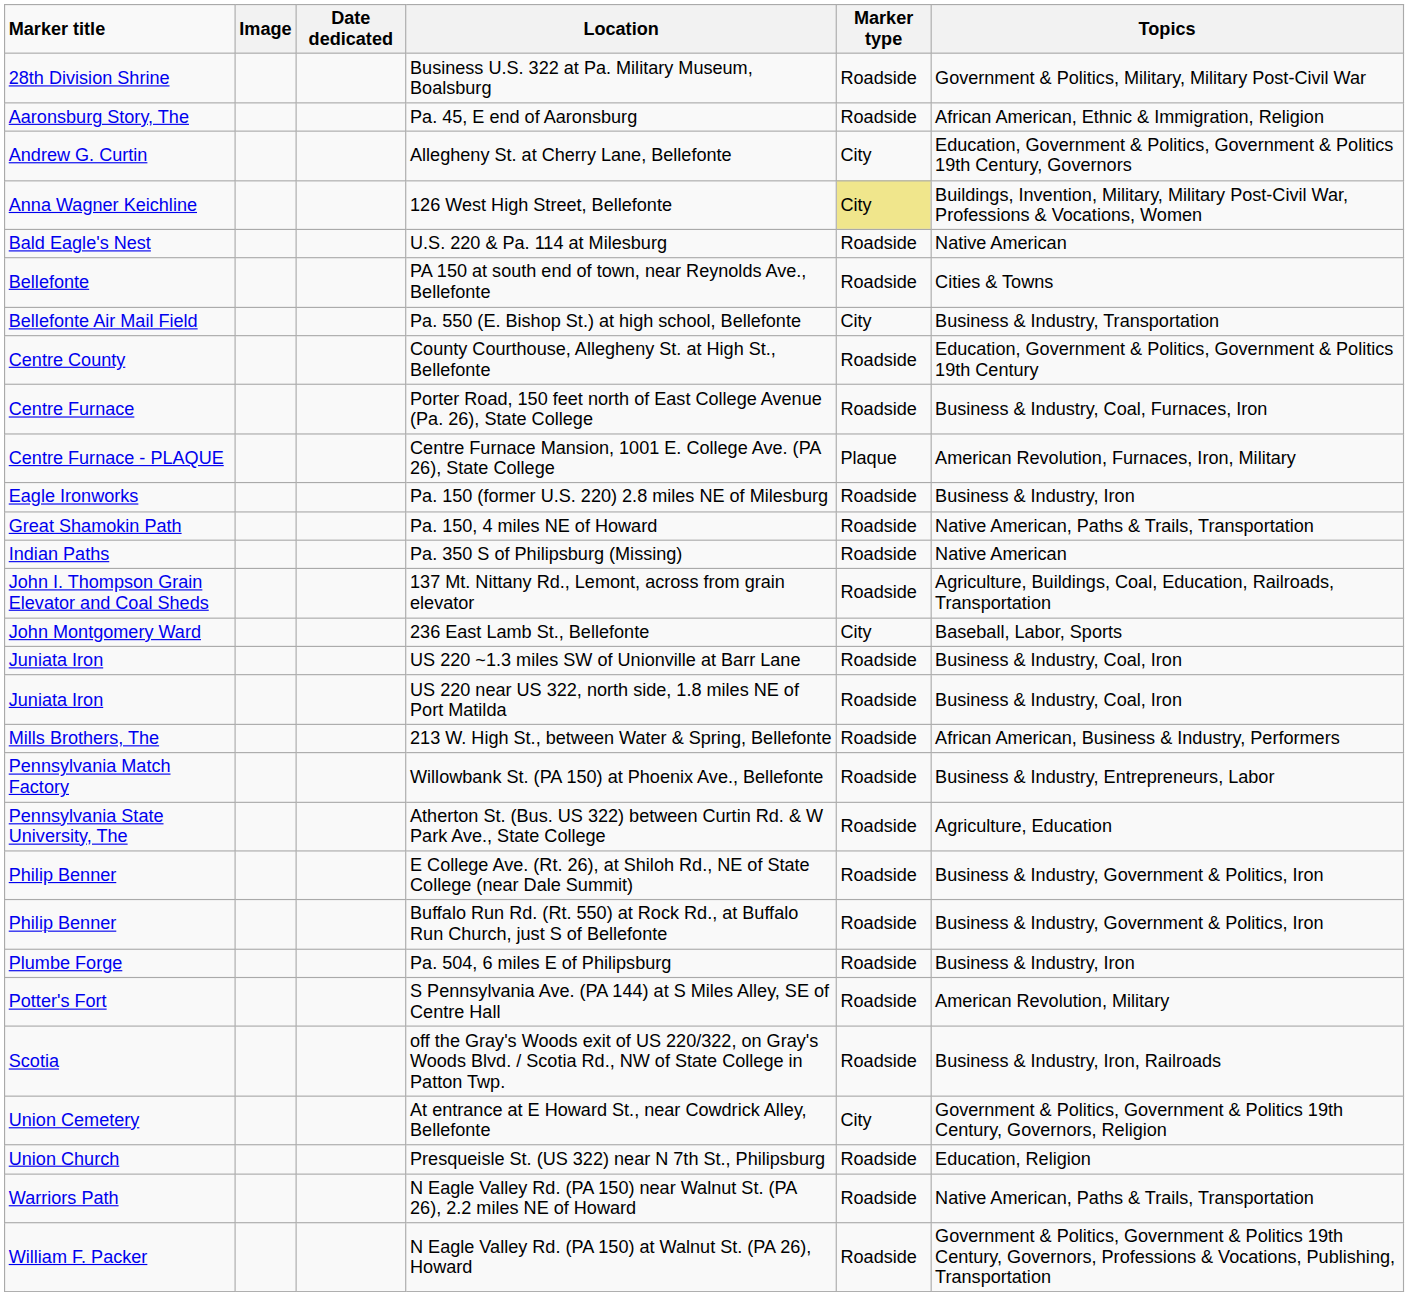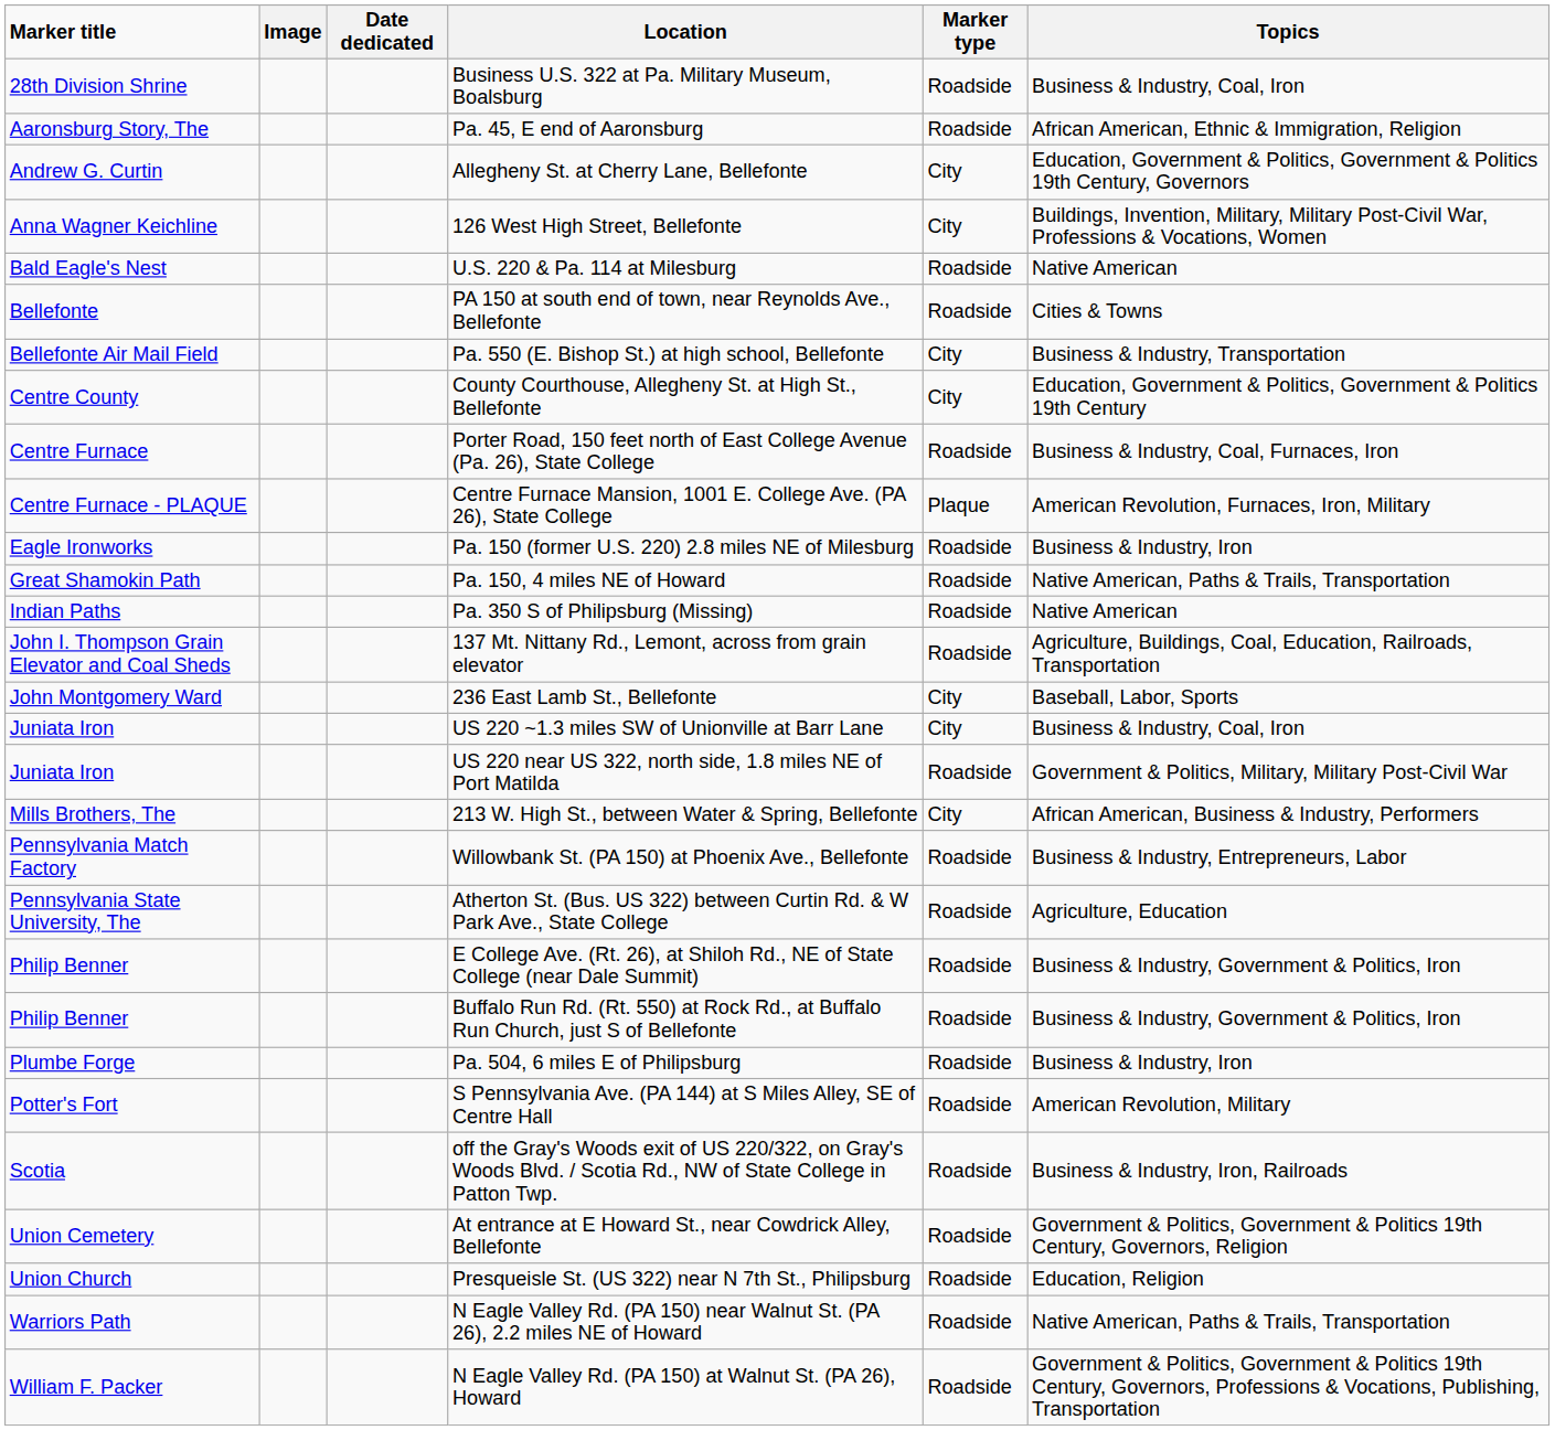 <table class="wikitable sortable" style="width:98%">
 <tr>
 <td><strong>Marker title</strong></td>
 <th class="unsortable"><strong>Image</strong></th>
 <th><strong>Date dedicated</strong></th>
 <th><strong>Location</strong></th>
 <th><strong>Marker type</strong></th>
 <th><strong>Topics</strong></th>
 </tr>
 <tr ->
 <td><a href='#'>28th Division Shrine</a></td>
 <td></td>
 <td></td>
 <td>Business U.S. 322 at Pa. Military Museum, Boalsburg<br><small></small></td>
 <td>Roadside</td>
-<td>Government & Politics, Military, Military Post-Civil War</td>
+<td>Business & Industry, Coal, Iron</td>
 </tr>
 <tr ->
 <td><a href='#'>Aaronsburg Story, The</a></td>
 <td></td>
 <td></td>
 <td>Pa. 45, E end of Aaronsburg<br><small></small></td>
 <td>Roadside</td>
 <td>African American, Ethnic & Immigration, Religion</td>
 </tr>
 <tr ->
 <td><a href='#'>Andrew G. Curtin</a></td>
 <td></td>
 <td></td>
 <td>Allegheny St. at Cherry Lane, Bellefonte<br><small></small></td>
 <td>City</td>
 <td>Education, Government & Politics, Government & Politics 19th Century, Governors</td>
 </tr>
 <tr ->
 <td><a href='#'>Anna Wagner Keichline</a></td>
 <td></td>
 <td></td>
 <td>126 West High Street, Bellefonte<br><small></small></td>
-<td style="background: khaki;">City</td>
+<td>City</td>
 <td>Buildings, Invention, Military, Military Post-Civil War, Professions & Vocations, Women</td>
 </tr>
 <tr ->
 <td><a href='#'>Bald Eagle's Nest</a></td>
 <td></td>
 <td></td>
 <td>U.S. 220 & Pa. 114 at Milesburg<br><small></small></td>
 <td>Roadside</td>
 <td>Native American</td>
 </tr>
 <tr ->
 <td><a href='#'>Bellefonte</a></td>
 <td></td>
 <td></td>
 <td>PA 150 at south end of town, near Reynolds Ave., Bellefonte<br><small></small></td>
 <td>Roadside</td>
 <td>Cities & Towns</td>
 </tr>
 <tr ->
 <td><a href='#'>Bellefonte Air Mail Field</a></td>
 <td></td>
 <td></td>
 <td>Pa. 550 (E. Bishop St.) at high school, Bellefonte<br><small></small></td>
 <td>City</td>
 <td>Business & Industry, Transportation</td>
 </tr>
 <tr ->
 <td><a href='#'>Centre County</a></td>
 <td></td>
 <td></td>
 <td>County Courthouse, Allegheny St. at High St., Bellefonte<br><small></small></td>
-<td>Roadside</td>
+<td>City</td>
 <td>Education, Government & Politics, Government & Politics 19th Century</td>
 </tr>
 <tr ->
 <td><a href='#'>Centre Furnace</a></td>
 <td></td>
 <td></td>
 <td>Porter Road, 150 feet north of East College Avenue (Pa. 26), State College<br><small></small></td>
 <td>Roadside</td>
 <td>Business & Industry, Coal, Furnaces, Iron</td>
 </tr>
 <tr ->
 <td><a href='#'>Centre Furnace - PLAQUE</a></td>
 <td></td>
 <td></td>
 <td>Centre Furnace Mansion, 1001 E. College Ave. (PA 26), State College<br><small></small></td>
 <td>Plaque</td>
 <td>American Revolution, Furnaces, Iron, Military</td>
 </tr>
 <tr ->
 <td><a href='#'>Eagle Ironworks</a></td>
 <td></td>
 <td></td>
 <td>Pa. 150 (former U.S. 220) 2.8 miles NE of Milesburg<br><small></small></td>
 <td>Roadside</td>
 <td>Business & Industry, Iron</td>
 </tr>
 <tr ->
 <td><a href='#'>Great Shamokin Path</a></td>
 <td></td>
 <td></td>
 <td>Pa. 150, 4 miles NE of Howard<br><small></small></td>
 <td>Roadside</td>
 <td>Native American, Paths & Trails, Transportation</td>
 </tr>
 <tr ->
 <td><a href='#'>Indian Paths</a></td>
 <td></td>
 <td></td>
 <td>Pa. 350 S of Philipsburg (Missing)<br><small></small></td>
 <td>Roadside</td>
 <td>Native American</td>
 </tr>
 <tr ->
 <td><a href='#'>John I. Thompson Grain Elevator and Coal Sheds</a></td>
 <td></td>
 <td></td>
 <td>137 Mt. Nittany Rd., Lemont, across from grain elevator<br><small></small></td>
 <td>Roadside</td>
 <td>Agriculture, Buildings, Coal, Education, Railroads, Transportation</td>
 </tr>
 <tr ->
 <td><a href='#'>John Montgomery Ward</a></td>
 <td></td>
 <td></td>
 <td>236 East Lamb St., Bellefonte<br><small></small></td>
 <td>City</td>
 <td>Baseball, Labor, Sports</td>
 </tr>
 <tr ->
 <td><a href='#'>Juniata Iron</a></td>
 <td></td>
 <td></td>
 <td>US 220 ~1.3 miles SW of Unionville at Barr Lane<br><small></small></td>
-<td>Roadside</td>
+<td>City</td>
 <td>Business & Industry, Coal, Iron</td>
 </tr>
 <tr ->
 <td><a href='#'>Juniata Iron</a></td>
 <td></td>
 <td></td>
 <td>US 220 near US 322, north side, 1.8 miles NE of Port Matilda<br><small></small></td>
 <td>Roadside</td>
-<td>Business & Industry, Coal, Iron</td>
+<td>Government & Politics, Military, Military Post-Civil War</td>
 </tr>
 <tr ->
 <td><a href='#'>Mills Brothers, The</a></td>
 <td></td>
 <td></td>
 <td>213 W. High St., between Water & Spring, Bellefonte<br><small></small></td>
-<td>Roadside</td>
+<td>City</td>
 <td>African American, Business & Industry, Performers</td>
 </tr>
 <tr ->
 <td><a href='#'>Pennsylvania Match Factory</a></td>
 <td></td>
 <td></td>
 <td>Willowbank St. (PA 150) at Phoenix Ave., Bellefonte<br><small></small></td>
 <td>Roadside</td>
 <td>Business & Industry, Entrepreneurs, Labor</td>
 </tr>
 <tr ->
 <td><a href='#'>Pennsylvania State University, The</a></td>
 <td></td>
 <td></td>
 <td>Atherton St. (Bus. US 322) between Curtin Rd. & W Park Ave., State College<br><small></small></td>
 <td>Roadside</td>
 <td>Agriculture, Education</td>
 </tr>
 <tr ->
 <td><a href='#'>Philip Benner</a></td>
 <td></td>
 <td></td>
 <td>E College Ave. (Rt. 26), at Shiloh Rd., NE of State College (near Dale Summit)<br><small></small></td>
 <td>Roadside</td>
 <td>Business & Industry, Government & Politics, Iron</td>
 </tr>
 <tr ->
 <td><a href='#'>Philip Benner</a></td>
 <td></td>
 <td></td>
 <td>Buffalo Run Rd. (Rt. 550) at Rock Rd., at Buffalo Run Church, just S of Bellefonte<br><small></small></td>
 <td>Roadside</td>
 <td>Business & Industry, Government & Politics, Iron</td>
 </tr>
 <tr ->
 <td><a href='#'>Plumbe Forge</a></td>
 <td></td>
 <td></td>
 <td>Pa. 504, 6 miles E of Philipsburg<br><small></small></td>
 <td>Roadside</td>
 <td>Business & Industry, Iron</td>
 </tr>
 <tr ->
 <td><a href='#'>Potter's Fort</a></td>
 <td></td>
 <td></td>
 <td>S Pennsylvania Ave. (PA 144) at S Miles Alley, SE of Centre Hall<br><small></small></td>
 <td>Roadside</td>
 <td>American Revolution, Military</td>
 </tr>
 <tr ->
 <td><a href='#'>Scotia</a></td>
 <td></td>
 <td></td>
 <td>off the Gray's Woods exit of US 220/322, on Gray's Woods Blvd. / Scotia Rd., NW of State College in Patton Twp.<br><small></small></td>
 <td>Roadside</td>
 <td>Business & Industry, Iron, Railroads</td>
 </tr>
 <tr ->
 <td><a href='#'>Union Cemetery</a></td>
 <td></td>
 <td></td>
 <td>At entrance at E Howard St., near Cowdrick Alley, Bellefonte<br><small></small></td>
-<td>City</td>
+<td>Roadside</td>
 <td>Government & Politics, Government & Politics 19th Century, Governors, Religion</td>
 </tr>
 <tr ->
 <td><a href='#'>Union Church</a></td>
 <td></td>
 <td></td>
 <td>Presqueisle St. (US 322) near N 7th St., Philipsburg<br><small></small></td>
 <td>Roadside</td>
 <td>Education, Religion</td>
 </tr>
 <tr ->
 <td><a href='#'>Warriors Path</a></td>
 <td></td>
 <td></td>
 <td>N Eagle Valley Rd. (PA 150) near Walnut St. (PA 26), 2.2 miles NE of Howard<br><small></small></td>
 <td>Roadside</td>
 <td>Native American, Paths & Trails, Transportation</td>
 </tr>
 <tr ->
 <td><a href='#'>William F. Packer</a></td>
 <td></td>
 <td></td>
 <td>N Eagle Valley Rd. (PA 150) at Walnut St. (PA 26), Howard<br><small></small></td>
 <td>Roadside</td>
 <td>Government & Politics, Government & Politics 19th Century, Governors, Professions & Vocations, Publishing, Transportation</td>
 </tr>
 </table>
